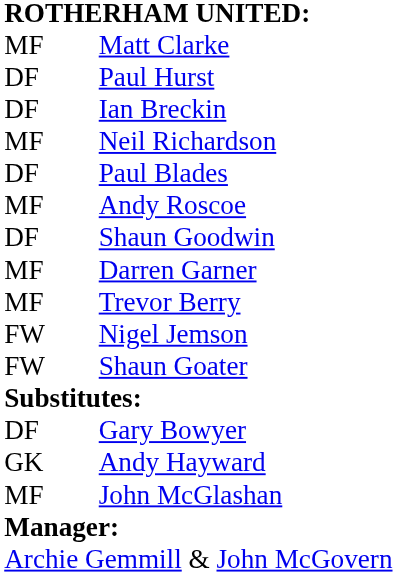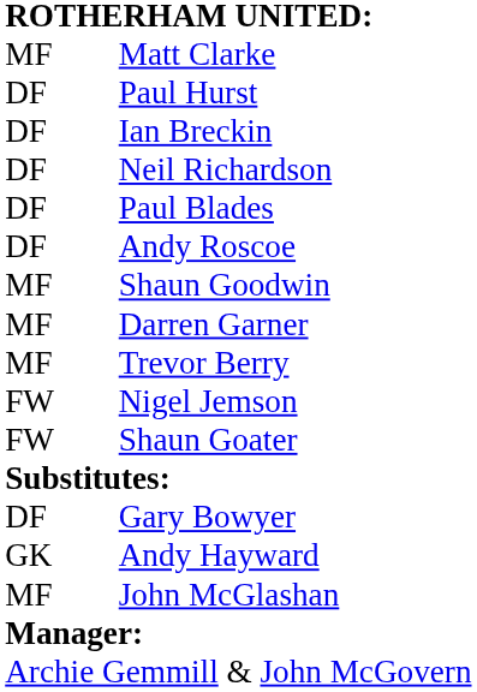 <table style="font-size: 90%; margin-left:auto; margin-right:auto;" cellspacing="0" cellpadding="0">
 <tr>
 <td colspan="4"><strong>ROTHERHAM UNITED:</strong></td>
 </tr>
 <tr>
 <th width="25"></th>
 <th width="25"></th>
 <th width="200"></th>
 <th></th>
 </tr>
 <tr>
 <td>MF</td>
 <td></td>
 <td><a href='#'>Matt Clarke</a></td>
 </tr>
 <tr>
 <td>DF</td>
 <td></td>
 <td><a href='#'>Paul Hurst</a></td>
 </tr>
 <tr>
 <td>DF</td>
 <td></td>
 <td><a href='#'>Ian Breckin</a></td>
 <td></td>
 </tr>
 <tr>
-<td>MF</td>
+<td>DF</td>
 <td></td>
 <td><a href='#'>Neil Richardson</a></td>
 </tr>
 <tr>
 <td>DF</td>
 <td></td>
 <td><a href='#'>Paul Blades</a></td>
 </tr>
 <tr>
-<td>MF</td>
+<td>DF</td>
 <td></td>
 <td><a href='#'>Andy Roscoe</a></td>
 </tr>
 <tr>
-<td>DF</td>
+<td>MF</td>
 <td></td>
 <td><a href='#'>Shaun Goodwin</a></td>
 </tr>
 <tr>
 <td>MF</td>
 <td></td>
 <td><a href='#'>Darren Garner</a></td>
 </tr>
 <tr>
 <td>MF</td>
 <td></td>
 <td><a href='#'>Trevor Berry</a></td>
 </tr>
 <tr>
 <td>FW</td>
 <td></td>
 <td><a href='#'>Nigel Jemson</a></td>
 </tr>
 <tr>
 <td>FW</td>
 <td></td>
 <td><a href='#'>Shaun Goater</a></td>
 </tr>
 <tr>
 <td colspan=3><strong>Substitutes:</strong></td>
 </tr>
 <tr>
 <td>DF</td>
 <td></td>
 <td><a href='#'>Gary Bowyer</a></td>
 </tr>
 <tr>
 <td>GK</td>
 <td></td>
 <td><a href='#'>Andy Hayward</a></td>
 </tr>
 <tr>
 <td>MF</td>
 <td></td>
 <td><a href='#'>John McGlashan</a></td>
 </tr>
 <tr>
 <td colspan=4><strong>Manager:</strong></td>
 </tr>
 <tr>
 <td colspan="4"><a href='#'>Archie Gemmill</a> & <a href='#'>John McGovern</a></td>
 </tr>
 </table>
